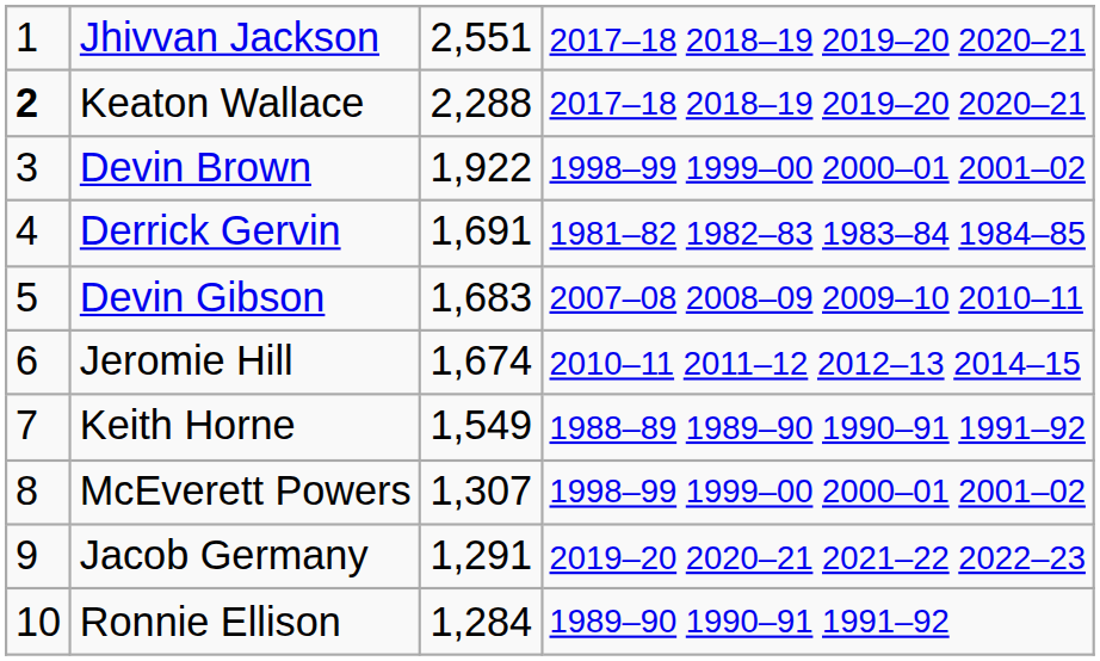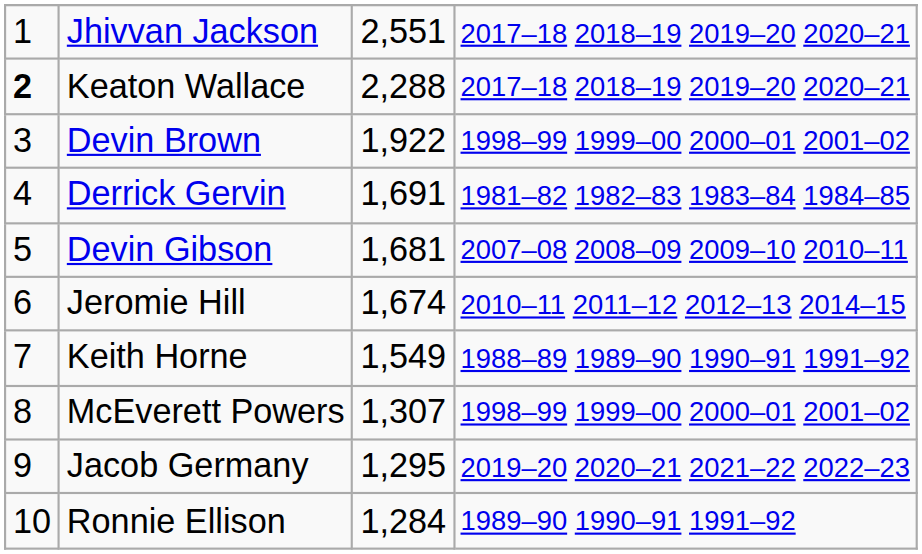 <table class="wikitable">
 <tr>
 </tr>
 <tr>
 <td>1</td>
 <td><a href='#'>Jhivvan Jackson</a></td>
 <td>2,551</td>
 <td style="font-size:80%;"><a href='#'>2017–18</a> <a href='#'>2018–19</a> <a href='#'>2019–20</a> <a href='#'>2020–21</a></td>
 </tr>
 <tr>
 <td><strong>2</strong></td>
 <td>Keaton Wallace</td>
 <td>2,288</td>
 <td style="font-size:80%;"><a href='#'>2017–18</a> <a href='#'>2018–19</a> <a href='#'>2019–20</a> <a href='#'>2020–21</a></td>
 </tr>
 <tr>
 <td>3</td>
 <td><a href='#'>Devin Brown</a></td>
 <td>1,922</td>
 <td style="font-size:80%;"><a href='#'>1998–99</a> <a href='#'>1999–00</a> <a href='#'>2000–01</a> <a href='#'>2001–02</a></td>
 </tr>
 <tr>
 <td>4</td>
 <td><a href='#'>Derrick Gervin</a></td>
 <td>1,691</td>
 <td style="font-size:80%;"><a href='#'>1981–82</a> <a href='#'>1982–83</a> <a href='#'>1983–84</a> <a href='#'>1984–85</a></td>
 </tr>
 <tr>
 <td>5</td>
 <td><a href='#'>Devin Gibson</a></td>
-<td>1,683</td>
+<td>1,681</td>
 <td style="font-size:80%;"><a href='#'>2007–08</a> <a href='#'>2008–09</a> <a href='#'>2009–10</a> <a href='#'>2010–11</a></td>
 </tr>
 <tr>
 <td>6</td>
 <td>Jeromie Hill</td>
 <td>1,674</td>
 <td style="font-size:80%;"><a href='#'>2010–11</a> <a href='#'>2011–12</a> <a href='#'>2012–13</a> <a href='#'>2014–15</a></td>
 </tr>
 <tr>
 <td>7</td>
 <td>Keith Horne</td>
 <td>1,549</td>
 <td style="font-size:80%;"><a href='#'>1988–89</a> <a href='#'>1989–90</a> <a href='#'>1990–91</a> <a href='#'>1991–92</a></td>
 </tr>
 <tr>
 <td>8</td>
 <td>McEverett Powers</td>
 <td>1,307</td>
 <td style="font-size:80%;"><a href='#'>1998–99</a> <a href='#'>1999–00</a> <a href='#'>2000–01</a> <a href='#'>2001–02</a></td>
 </tr>
 <tr>
 <td>9</td>
 <td>Jacob Germany</td>
-<td>1,291</td>
+<td>1,295</td>
 <td style="font-size:80%;"><a href='#'>2019–20</a> <a href='#'>2020–21</a> <a href='#'>2021–22</a> <a href='#'>2022–23</a></td>
 </tr>
 <tr>
 <td>10</td>
 <td>Ronnie Ellison</td>
 <td>1,284</td>
 <td style="font-size:80%;"><a href='#'>1989–90</a> <a href='#'>1990–91</a> <a href='#'>1991–92</a></td>
 </tr>
 </table>
